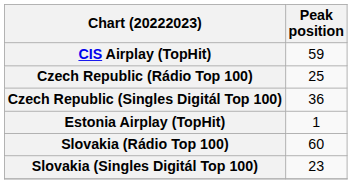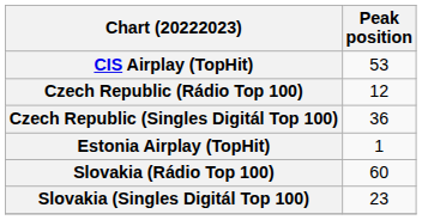 <table class="wikitable plainrowheaders sortable" style="text-align:center">
 <tr>
 <th scope="col">Chart (20222023)</th>
 <th scope="col">Peak<br>position</th>
 </tr>
 <tr>
 <th scope="row"><a href='#'>CIS</a> Airplay (TopHit)</th>
-<td>59</td>
+<td>53</td>
 </tr>
 <tr>
 <th scope="row">Czech Republic (Rádio Top 100)</th>
-<td>25</td>
+<td>12</td>
 </tr>
 <tr>
 <th scope="row">Czech Republic (Singles Digitál Top 100)</th>
 <td>36</td>
 </tr>
 <tr>
 <th scope="row">Estonia Airplay (TopHit)</th>
 <td>1</td>
 </tr>
 <tr>
 <th scope="row">Slovakia (Rádio Top 100)</th>
 <td>60</td>
 </tr>
 <tr>
 <th scope="row">Slovakia (Singles Digitál Top 100)</th>
 <td>23</td>
 </tr>
 <tr>
 </tr>
 </table>
